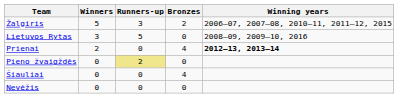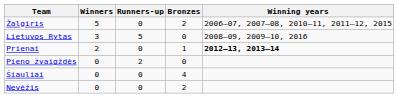 <table class="wikitable">
 <tr>
 <th>Team</th>
 <th>Winners</th>
 <th>Runners-up</th>
 <th>Bronzes</th>
 <th>Winning years</th>
 </tr>
 <tr>
 <td><a href='#'>Žalgiris</a></td>
 <td align="center">5</td>
-<td align="center">3</td>
+<td align="center">0</td>
 <td align="center">2</td>
 <td>2006–07, 2007–08, 2010–11, 2011–12, 2015</td>
 </tr>
 <tr>
 <td><a href='#'>Lietuvos Rytas</a></td>
 <td align="center">3</td>
 <td align="center">5</td>
 <td align="center">0</td>
 <td>2008–09, 2009–10, 2016</td>
 </tr>
 <tr>
 <td><a href='#'>Prienai</a></td>
 <td align="center">2</td>
 <td align="center">0</td>
-<td align="center">4</td>
+<td align="center">1</td>
 <td><strong>2012–13, 2013–14</strong></td>
 </tr>
 <tr>
 <td><a href='#'>Pieno žvaigždės</a></td>
 <td align="center">0</td>
-<td align="center" style="background: khaki;">2</td>
+<td align="center">2</td>
 <td align="center">0</td>
 <td></td>
 </tr>
 <tr>
 <td><a href='#'>Šiauliai</a></td>
 <td align="center">0</td>
 <td align="center">0</td>
 <td align="center">4</td>
 <td></td>
 </tr>
 <tr>
 <td><a href='#'>Nevėžis</a></td>
 <td align="center">0</td>
 <td align="center">0</td>
-<td align="center">0</td>
+<td align="center">2</td>
 <td></td>
 </tr>
 </table>
